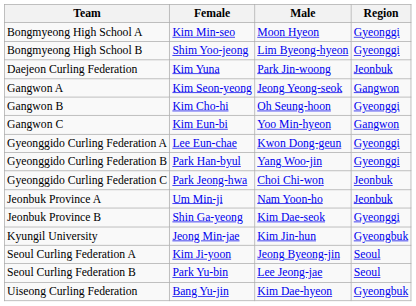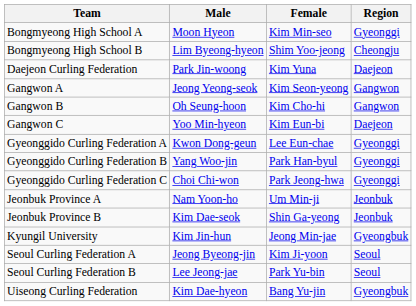 <table class=wikitable>
 <tr>
 <th scope="col">Team</th>
+<th scope="col">Male</th>
 <th scope="col">Female</th>
-<th scope="col">Male</th>
 <th scope="col">Region</th>
 </tr>
 <tr>
 <td>Bongmyeong High School A</td>
+<td><a href='#'>Moon Hyeon</a></td>
 <td><a href='#'>Kim Min-seo</a></td>
-<td><a href='#'>Moon Hyeon</a></td>
 <td> <a href='#'>Gyeonggi</a></td>
 </tr>
 <tr>
 <td>Bongmyeong High School B</td>
+<td><a href='#'>Lim Byeong-hyeon</a></td>
 <td><a href='#'>Shim Yoo-jeong</a></td>
-<td><a href='#'>Lim Byeong-hyeon</a></td>
-<td> <a href='#'>Gyeonggi</a></td>
+<td> <a href='#'>Cheongju</a></td>
 </tr>
 <tr>
 <td>Daejeon Curling Federation</td>
+<td><a href='#'>Park Jin-woong</a></td>
 <td><a href='#'>Kim Yuna</a></td>
-<td><a href='#'>Park Jin-woong</a></td>
-<td> <a href='#'>Jeonbuk</a></td>
+<td> <a href='#'>Daejeon</a></td>
 </tr>
 <tr>
 <td>Gangwon A</td>
+<td><a href='#'>Jeong Yeong-seok</a></td>
 <td><a href='#'>Kim Seon-yeong</a></td>
-<td><a href='#'>Jeong Yeong-seok</a></td>
 <td> <a href='#'>Gangwon</a></td>
 </tr>
 <tr>
 <td>Gangwon B</td>
+<td><a href='#'>Oh Seung-hoon</a></td>
 <td><a href='#'>Kim Cho-hi</a></td>
-<td><a href='#'>Oh Seung-hoon</a></td>
-<td> <a href='#'>Gyeonggi</a></td>
+<td> <a href='#'>Gangwon</a></td>
 </tr>
 <tr>
 <td>Gangwon C</td>
+<td><a href='#'>Yoo Min-hyeon</a></td>
 <td><a href='#'>Kim Eun-bi</a></td>
-<td><a href='#'>Yoo Min-hyeon</a></td>
-<td> <a href='#'>Gangwon</a></td>
+<td> <a href='#'>Daejeon</a></td>
 </tr>
 <tr>
 <td>Gyeonggido Curling Federation A</td>
+<td><a href='#'>Kwon Dong-geun</a></td>
 <td><a href='#'>Lee Eun-chae</a></td>
-<td><a href='#'>Kwon Dong-geun</a></td>
 <td> <a href='#'>Gyeonggi</a></td>
 </tr>
 <tr>
 <td>Gyeonggido Curling Federation B</td>
+<td><a href='#'>Yang Woo-jin</a></td>
 <td><a href='#'>Park Han-byul</a></td>
-<td><a href='#'>Yang Woo-jin</a></td>
 <td> <a href='#'>Gyeonggi</a></td>
 </tr>
 <tr>
 <td>Gyeonggido Curling Federation C</td>
+<td><a href='#'>Choi Chi-won</a></td>
 <td><a href='#'>Park Jeong-hwa</a></td>
-<td><a href='#'>Choi Chi-won</a></td>
-<td> <a href='#'>Jeonbuk</a></td>
+<td> <a href='#'>Gyeonggi</a></td>
 </tr>
 <tr>
 <td>Jeonbuk Province A</td>
+<td><a href='#'>Nam Yoon-ho</a></td>
 <td><a href='#'>Um Min-ji</a></td>
-<td><a href='#'>Nam Yoon-ho</a></td>
 <td> <a href='#'>Jeonbuk</a></td>
 </tr>
 <tr>
 <td>Jeonbuk Province B</td>
+<td><a href='#'>Kim Dae-seok</a></td>
 <td><a href='#'>Shin Ga-yeong</a></td>
-<td><a href='#'>Kim Dae-seok</a></td>
-<td> <a href='#'>Gyeonggi</a></td>
+<td> <a href='#'>Jeonbuk</a></td>
 </tr>
 <tr>
 <td>Kyungil University</td>
+<td><a href='#'>Kim Jin-hun</a></td>
 <td><a href='#'>Jeong Min-jae</a></td>
-<td><a href='#'>Kim Jin-hun</a></td>
 <td> <a href='#'>Gyeongbuk</a></td>
 </tr>
 <tr>
 <td>Seoul Curling Federation A</td>
+<td><a href='#'>Jeong Byeong-jin</a></td>
 <td><a href='#'>Kim Ji-yoon</a></td>
-<td><a href='#'>Jeong Byeong-jin</a></td>
 <td> <a href='#'>Seoul</a></td>
 </tr>
 <tr>
 <td>Seoul Curling Federation B</td>
+<td><a href='#'>Lee Jeong-jae</a></td>
 <td><a href='#'>Park Yu-bin</a></td>
-<td><a href='#'>Lee Jeong-jae</a></td>
 <td> <a href='#'>Seoul</a></td>
 </tr>
 <tr>
 <td>Uiseong Curling Federation</td>
+<td><a href='#'>Kim Dae-hyeon</a></td>
 <td><a href='#'>Bang Yu-jin</a></td>
-<td><a href='#'>Kim Dae-hyeon</a></td>
 <td> <a href='#'>Gyeongbuk</a></td>
 </tr>
 </table>
